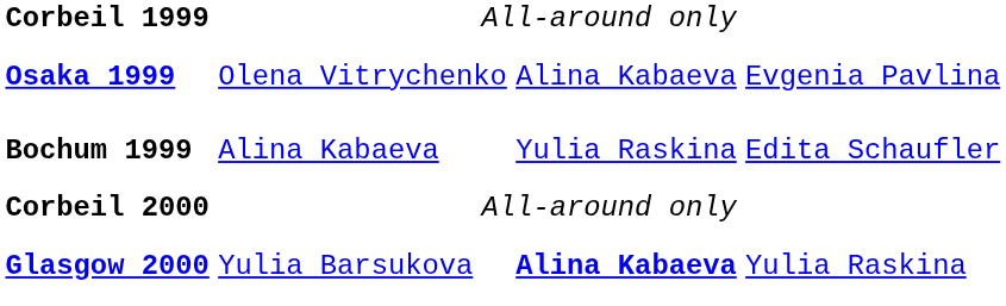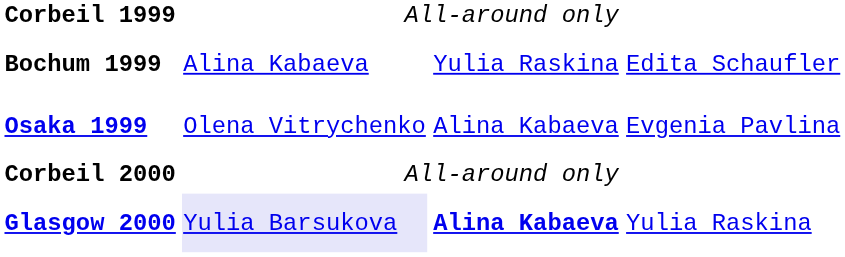 <table>
 <tr>
 <th scope=row style="text-align:left">Corbeil 1999 </th>
 <td colspan=3 align=center><em>All-around only</em></td>
+</tr>
+<tr>
+<th scope=row style="text-align:left">Bochum 1999 </th>
+<td style="height:30px;"> <a href='#'>Alina Kabaeva</a></td>
+<td style="height:30px;"> <a href='#'>Yulia Raskina</a></td>
+<td style="height:30px;"> <a href='#'>Edita Schaufler</a></td>
 </tr>
 <tr>
 <th scope=row style="text-align:left"><a href='#'>Osaka 1999</a></th>
 <td style="height:30px;"> <a href='#'>Olena Vitrychenko</a></td>
 <td style="height:30px;"> <a href='#'>Alina Kabaeva</a></td>
 <td style="height:30px;"> <a href='#'>Evgenia Pavlina</a></td>
 </tr>
 <tr>
-<th scope=row style="text-align:left">Bochum 1999 </th>
-<td style="height:30px;"> <a href='#'>Alina Kabaeva</a></td>
-<td style="height:30px;"> <a href='#'>Yulia Raskina</a></td>
-<td style="height:30px;"> <a href='#'>Edita Schaufler</a></td>
-</tr>
-<tr>
 <th scope=row style="text-align:left">Corbeil 2000 </th>
 <td colspan=3 align=center><em>All-around only</em></td>
 </tr>
 <tr>
 <th scope=row style="text-align:left"><a href='#'>Glasgow 2000</a></th>
-<td style="height:30px;"> <a href='#'>Yulia Barsukova</a></td>
+<td style="background: lavender; height:30px;"> <a href='#'>Yulia Barsukova</a></td>
 <td style="height:30px;"><strong> <a href='#'>Alina Kabaeva</a></strong></td>
 <td style="height:30px;"> <a href='#'>Yulia Raskina</a></td>
 </tr>
 </table>
